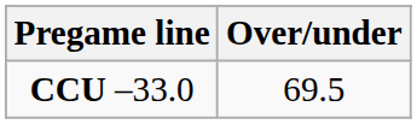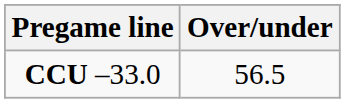 <table class="wikitable">
 <tr align="center">
 <th style=>Pregame line</th>
 <th style=>Over/under</th>
 </tr>
 <tr align="center">
 <td><strong>CCU</strong> –33.0</td>
-<td>69.5</td>
+<td>56.5</td>
 </tr>
 </table>
